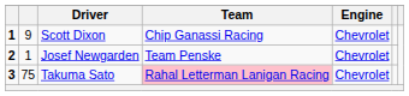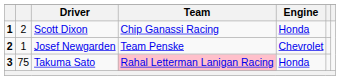 <table class="wikitable" style="font-size:95%;">
 <tr>
 </tr>
 <tr>
 <th></th>
 <th></th>
 <th>Driver</th>
 <th>Team</th>
 <th>Engine</th>
 <th></th>
 <th></th>
 </tr>
 <tr>
 <td style="text-align:center;"><strong>1</strong></td>
-<td style="text-align:center;">9</td>
+<td style="text-align:center;">2</td>
 <td> <a href='#'>Scott Dixon</a> </td>
 <td><a href='#'>Chip Ganassi Racing</a></td>
-<td><a href='#'>Chevrolet</a></td>
+<td><a href='#'>Honda</a></td>
 <td></td>
 </tr>
 <tr>
 <td style="text-align:center;"><strong>2</strong></td>
 <td style="text-align:center;">1</td>
 <td> <a href='#'>Josef Newgarden</a> </td>
 <td><a href='#'>Team Penske</a></td>
 <td><a href='#'>Chevrolet</a></td>
 <td></td>
 </tr>
 <tr>
 <td style="text-align:center;"><strong>3</strong></td>
 <td style="text-align:center;">75</td>
 <td> <a href='#'>Takuma Sato</a> </td>
 <td style="background: pink;"><a href='#'>Rahal Letterman Lanigan Racing</a></td>
-<td><a href='#'>Chevrolet</a></td>
+<td><a href='#'>Honda</a></td>
 <td></td>
 </tr>
 <tr>
 <th colspan=7></th>
 </tr>
 </table>
